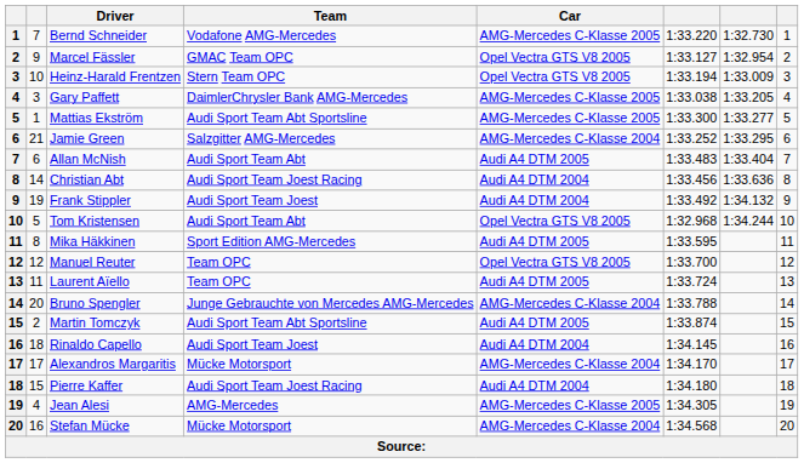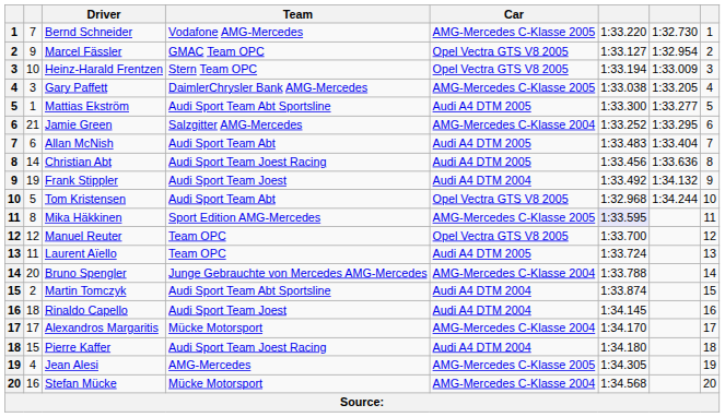 <table class="wikitable sortable" style="font-size: 85%">
 <tr>
 <th></th>
 <th></th>
 <th>Driver</th>
 <th>Team</th>
 <th>Car</th>
 <th></th>
 <th></th>
 <th></th>
 </tr>
 <tr>
 <th>1</th>
 <td align="center">7</td>
 <td> <a href='#'>Bernd Schneider</a></td>
 <td><a href='#'>Vodafone</a> <a href='#'>AMG-Mercedes</a></td>
 <td><a href='#'>AMG-Mercedes C-Klasse 2005</a></td>
 <td>1:33.220</td>
 <td>1:32.730</td>
 <td align="center">1</td>
 </tr>
 <tr>
 <th>2</th>
 <td align="center">9</td>
 <td> <a href='#'>Marcel Fässler</a></td>
 <td><a href='#'>GMAC</a> <a href='#'>Team OPC</a></td>
 <td><a href='#'>Opel Vectra GTS V8 2005</a></td>
 <td>1:33.127</td>
 <td>1:32.954</td>
 <td align="center">2</td>
 </tr>
 <tr>
 <th>3</th>
 <td align="center">10</td>
 <td> <a href='#'>Heinz-Harald Frentzen</a></td>
 <td><a href='#'>Stern</a> <a href='#'>Team OPC</a></td>
 <td><a href='#'>Opel Vectra GTS V8 2005</a></td>
 <td>1:33.194</td>
 <td>1:33.009</td>
 <td align="center">3</td>
 </tr>
 <tr>
 <th>4</th>
 <td align="center">3</td>
 <td> <a href='#'>Gary Paffett</a></td>
 <td><a href='#'>DaimlerChrysler Bank</a> <a href='#'>AMG-Mercedes</a></td>
 <td><a href='#'>AMG-Mercedes C-Klasse 2005</a></td>
 <td>1:33.038</td>
 <td>1:33.205</td>
 <td align="center">4</td>
 </tr>
 <tr>
 <th>5</th>
 <td align="center">1</td>
 <td> <a href='#'>Mattias Ekström</a></td>
 <td><a href='#'>Audi Sport Team Abt Sportsline</a></td>
-<td><a href='#'>AMG-Mercedes C-Klasse 2005</a></td>
+<td><a href='#'>Audi A4 DTM 2005</a></td>
 <td>1:33.300</td>
 <td>1:33.277</td>
 <td align="center">5</td>
 </tr>
 <tr>
 <th>6</th>
 <td align="center">21</td>
 <td> <a href='#'>Jamie Green</a></td>
 <td><a href='#'>Salzgitter</a> <a href='#'>AMG-Mercedes</a></td>
 <td><a href='#'>AMG-Mercedes C-Klasse 2004</a></td>
 <td>1:33.252</td>
 <td>1:33.295</td>
 <td align="center">6</td>
 </tr>
 <tr>
 <th>7</th>
 <td align="center">6</td>
 <td> <a href='#'>Allan McNish</a></td>
 <td><a href='#'>Audi Sport Team Abt</a></td>
 <td><a href='#'>Audi A4 DTM 2005</a></td>
 <td>1:33.483</td>
 <td>1:33.404</td>
 <td align="center">7</td>
 </tr>
 <tr>
 <th>8</th>
 <td align="center">14</td>
 <td> <a href='#'>Christian Abt</a></td>
 <td><a href='#'>Audi Sport Team Joest Racing</a></td>
-<td><a href='#'>Audi A4 DTM 2004</a></td>
+<td><a href='#'>Audi A4 DTM 2005</a></td>
 <td>1:33.456</td>
 <td>1:33.636</td>
 <td align="center">8</td>
 </tr>
 <tr>
 <th>9</th>
 <td align="center">19</td>
 <td> <a href='#'>Frank Stippler</a></td>
 <td><a href='#'>Audi Sport Team Joest</a></td>
 <td><a href='#'>Audi A4 DTM 2004</a></td>
 <td>1:33.492</td>
 <td>1:34.132</td>
 <td align="center">9</td>
 </tr>
 <tr>
 <th>10</th>
 <td align="center">5</td>
 <td> <a href='#'>Tom Kristensen</a></td>
 <td><a href='#'>Audi Sport Team Abt</a></td>
 <td><a href='#'>Opel Vectra GTS V8 2005</a></td>
 <td>1:32.968</td>
 <td>1:34.244</td>
 <td align="center">10</td>
 </tr>
 <tr>
 <th>11</th>
 <td align="center">8</td>
 <td> <a href='#'>Mika Häkkinen</a></td>
 <td><a href='#'>Sport Edition AMG-Mercedes</a></td>
-<td><a href='#'>Audi A4 DTM 2005</a></td>
-<td>1:33.595</td>
+<td><a href='#'>AMG-Mercedes C-Klasse 2005</a></td>
+<td style="background: lavender;">1:33.595</td>
 <td></td>
 <td align="center">11</td>
 </tr>
 <tr>
 <th>12</th>
 <td align="center">12</td>
 <td> <a href='#'>Manuel Reuter</a></td>
 <td><a href='#'>Team OPC</a></td>
 <td><a href='#'>Opel Vectra GTS V8 2005</a></td>
 <td>1:33.700</td>
 <td></td>
 <td align="center">12</td>
 </tr>
 <tr>
 <th>13</th>
 <td align="center">11</td>
 <td> <a href='#'>Laurent Aïello</a></td>
 <td><a href='#'>Team OPC</a></td>
 <td><a href='#'>Audi A4 DTM 2005</a></td>
 <td>1:33.724</td>
 <td></td>
 <td align="center">13</td>
 </tr>
 <tr>
 <th>14</th>
 <td align="center">20</td>
 <td> <a href='#'>Bruno Spengler</a></td>
 <td><a href='#'>Junge Gebrauchte von Mercedes AMG-Mercedes</a></td>
 <td><a href='#'>AMG-Mercedes C-Klasse 2004</a></td>
 <td>1:33.788</td>
 <td></td>
 <td align="center">14</td>
 </tr>
 <tr>
 <th>15</th>
 <td align="center">2</td>
 <td> <a href='#'>Martin Tomczyk</a></td>
 <td><a href='#'>Audi Sport Team Abt Sportsline</a></td>
-<td><a href='#'>Audi A4 DTM 2005</a></td>
+<td><a href='#'>Audi A4 DTM 2004</a></td>
 <td>1:33.874</td>
 <td></td>
 <td align="center">15</td>
 </tr>
 <tr>
 <th>16</th>
 <td align="center">18</td>
 <td> <a href='#'>Rinaldo Capello</a></td>
 <td><a href='#'>Audi Sport Team Joest</a></td>
 <td><a href='#'>Audi A4 DTM 2004</a></td>
 <td>1:34.145</td>
 <td></td>
 <td align="center">16</td>
 </tr>
 <tr>
 <th>17</th>
 <td align="center">17</td>
 <td> <a href='#'>Alexandros Margaritis</a></td>
 <td><a href='#'>Mücke Motorsport</a></td>
 <td><a href='#'>AMG-Mercedes C-Klasse 2004</a></td>
 <td>1:34.170</td>
 <td></td>
 <td align="center">17</td>
 </tr>
 <tr>
 <th>18</th>
 <td align="center">15</td>
 <td> <a href='#'>Pierre Kaffer</a></td>
 <td><a href='#'>Audi Sport Team Joest Racing</a></td>
 <td><a href='#'>Audi A4 DTM 2004</a></td>
 <td>1:34.180</td>
 <td></td>
 <td align="center">18</td>
 </tr>
 <tr>
 <th>19</th>
 <td align="center">4</td>
 <td> <a href='#'>Jean Alesi</a></td>
 <td><a href='#'>AMG-Mercedes</a></td>
 <td><a href='#'>AMG-Mercedes C-Klasse 2005</a></td>
 <td>1:34.305</td>
 <td></td>
 <td align="center">19</td>
 </tr>
 <tr>
 <th>20</th>
 <td align="center">16</td>
 <td> <a href='#'>Stefan Mücke</a></td>
 <td><a href='#'>Mücke Motorsport</a></td>
 <td><a href='#'>AMG-Mercedes C-Klasse 2004</a></td>
 <td>1:34.568</td>
 <td></td>
 <td align="center">20</td>
 </tr>
 <tr>
 <th colspan=8>Source:</th>
 </tr>
 </table>
